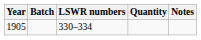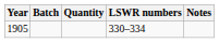 <table class="wikitable">
 <tr>
 <th>Year</th>
 <th>Batch</th>
+<th>Quantity</th>
 <th>LSWR numbers</th>
-<th>Quantity</th>
 <th>Notes</th>
 </tr>
 <tr>
 <td>1905</td>
 <td></td>
+<td></td>
 <td>330–334</td>
-<td></td>
 <td></td>
 </tr>
 </table>
